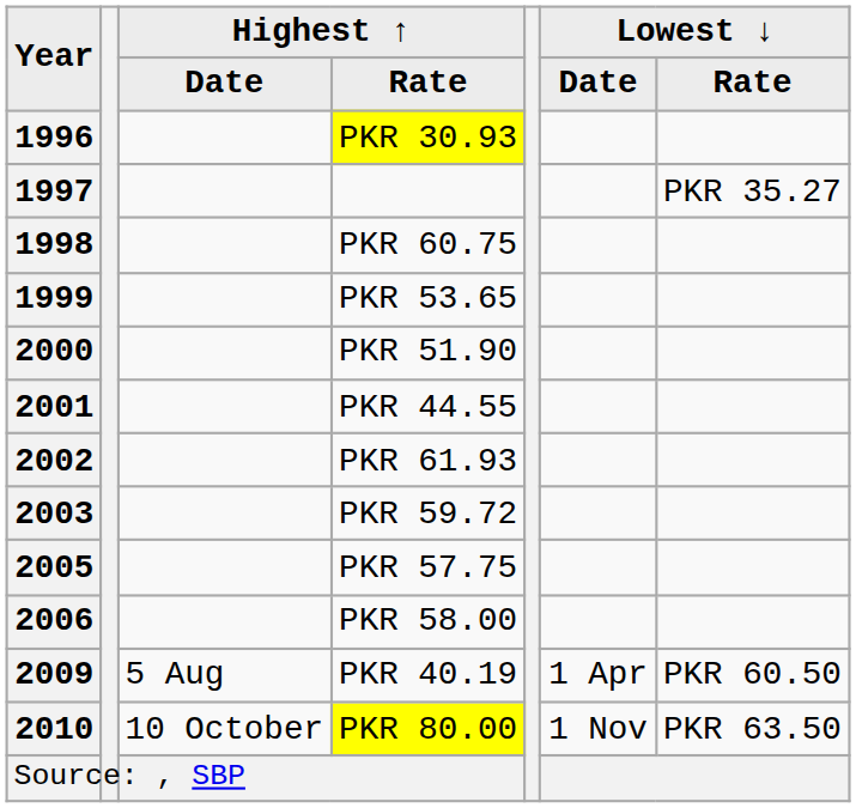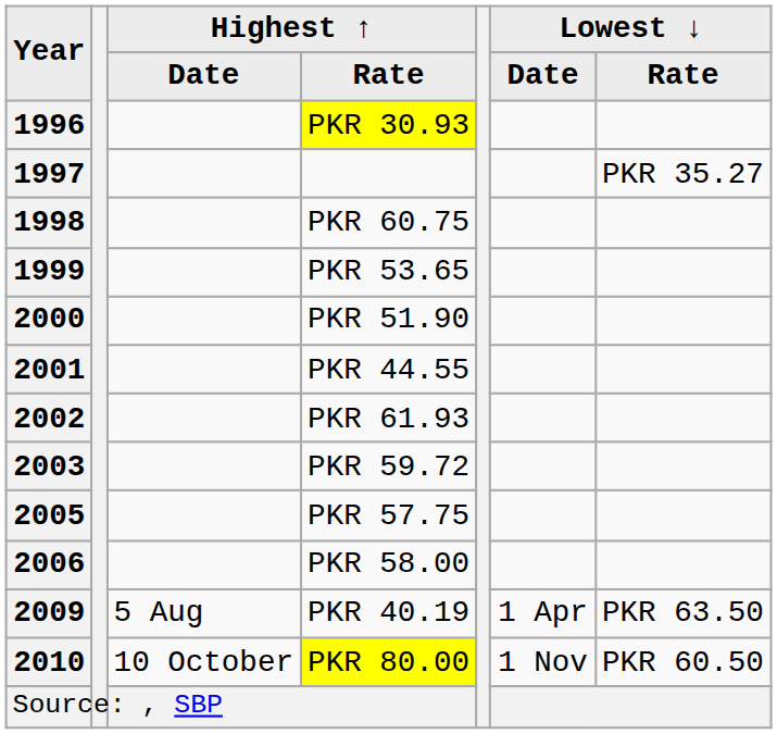 <table class="wikitable" style="float:right;margin-left:2ex">
 <tr>
 <th style="background:#ececec;" rowspan="2">Year</th>
 <th rowspan=16></th>
 <th colspan=2 style="background:#ececec; line-height: 1.1em">Highest ↑</th>
 <th rowspan=16></th>
 <th colspan=2 style="background:#ececec; line-height: 1.1em">Lowest ↓</th>
 </tr>
 <tr>
 <th style="background:#ececec; line-height:1.1em;">Date</th>
 <th style="background:#ececec; line-height:1.1em;">Rate</th>
 <th style="background:#ececec; line-height:1.1em;">Date</th>
 <th style="background:#ececec; line-height:1.1em;">Rate</th>
 </tr>
 <tr>
 <th>1996</th>
 <td></td>
 <td style="background:yellow">PKR 30.93</td>
 <td></td>
 <td></td>
 </tr>
 <tr>
 <th>1997</th>
 <td></td>
 <td></td>
 <td></td>
 <td>PKR 35.27</td>
 </tr>
 <tr>
 <th>1998</th>
 <td></td>
 <td>PKR 60.75</td>
 <td></td>
 <td></td>
 </tr>
 <tr>
 <th>1999</th>
 <td></td>
 <td>PKR 53.65</td>
 <td></td>
 <td></td>
 </tr>
 <tr>
 <th>2000</th>
 <td></td>
 <td>PKR 51.90</td>
 <td></td>
 <td></td>
 </tr>
 <tr>
 <th>2001</th>
 <td></td>
 <td>PKR 44.55</td>
 <td></td>
 <td></td>
 </tr>
 <tr>
 <th>2002</th>
 <td></td>
 <td>PKR 61.93</td>
 <td></td>
 <td></td>
 </tr>
 <tr>
 <th>2003</th>
 <td></td>
 <td>PKR 59.72</td>
 <td></td>
 <td></td>
 </tr>
 <tr>
 <th>2005</th>
 <td></td>
 <td>PKR 57.75</td>
 <td></td>
 <td></td>
 </tr>
 <tr>
 <th>2006</th>
 <td></td>
 <td>PKR 58.00</td>
 <td></td>
 <td></td>
 </tr>
 <tr>
 <th>2009</th>
 <td>5 Aug</td>
 <td>PKR 40.19</td>
 <td>1 Apr</td>
-<td>PKR 60.50</td>
+<td>PKR 63.50</td>
 </tr>
 <tr>
 <th>2010</th>
 <td>10 October</td>
 <td style="background:yellow">PKR 80.00</td>
 <td>1 Nov</td>
-<td>PKR 63.50</td>
+<td>PKR 60.50</td>
 </tr>
 <tr>
 <td colspan="7" style="font-size:90%; line-height: 1em; background:#F2F2F2">Source: , <a href='#'>SBP</a></td>
 </tr>
 </table>
